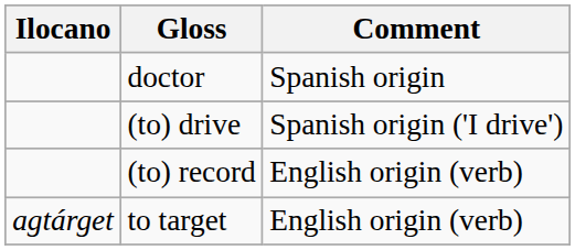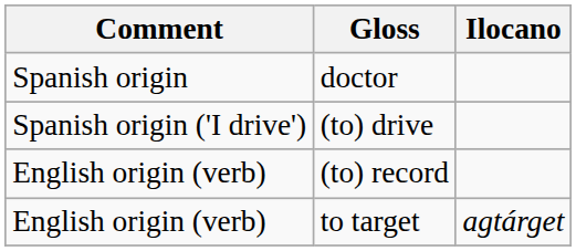 <table class="wikitable">
 <tr>
+<th>Comment</th>
+<th>Gloss</th>
 <th>Ilocano</th>
-<th>Gloss</th>
-<th>Comment</th>
 </tr>
 <tr>
+<td>Spanish origin</td>
+<td>doctor</td>
 <td></td>
-<td>doctor</td>
-<td>Spanish origin</td>
 </tr>
 <tr>
+<td>Spanish origin ('I drive')</td>
+<td>(to) drive</td>
 <td></td>
-<td>(to) drive</td>
-<td>Spanish origin ('I drive')</td>
 </tr>
 <tr>
+<td>English origin (verb)</td>
+<td>(to) record</td>
 <td></td>
-<td>(to) record</td>
-<td>English origin (verb)</td>
 </tr>
 <tr>
+<td>English origin (verb)</td>
+<td>to target</td>
 <td><em>agtárget</em></td>
-<td>to target</td>
-<td>English origin (verb)</td>
 </tr>
 </table>
